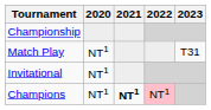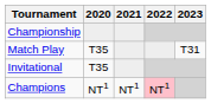 <table class="wikitable" style="text-align:center;">
 <tr>
 <th>Tournament</th>
 <th>2020</th>
 <th>2021</th>
 <th>2022</th>
 <th>2023</th>
 </tr>
 <tr>
 <td align="left"><a href='#'>Championship</a></td>
 <td style="background:#eeeeee;"></td>
 <td style="background:#eeeeee;"></td>
 <td colspan=2 style="background:#D3D3D3;"></td>
 </tr>
 <tr>
 <td align="left"><a href='#'>Match Play</a></td>
-<td>NT<sup>1</sup></td>
+<td>T35</td>
 <td style="background:#eeeeee;"></td>
 <td style="background:#eeeeee;"></td>
 <td>T31</td>
 </tr>
 <tr>
 <td align="left"><a href='#'>Invitational</a></td>
-<td>NT<sup>1</sup></td>
+<td>T35</td>
 <td style="background:#eeeeee;"></td>
 <td colspan=2 style="background:#D3D3D3;"></td>
 </tr>
 <tr>
 <td align="left"><a href='#'>Champions</a></td>
 <td>NT<sup>1</sup></td>
-<td><strong>NT<sup>1</sup></strong></td>
+<td>NT<sup>1</sup></td>
 <td style="background: pink;">NT<sup>1</sup></td>
 <td colspan=1 style="background:#D3D3D3;"></td>
 </tr>
 </table>
